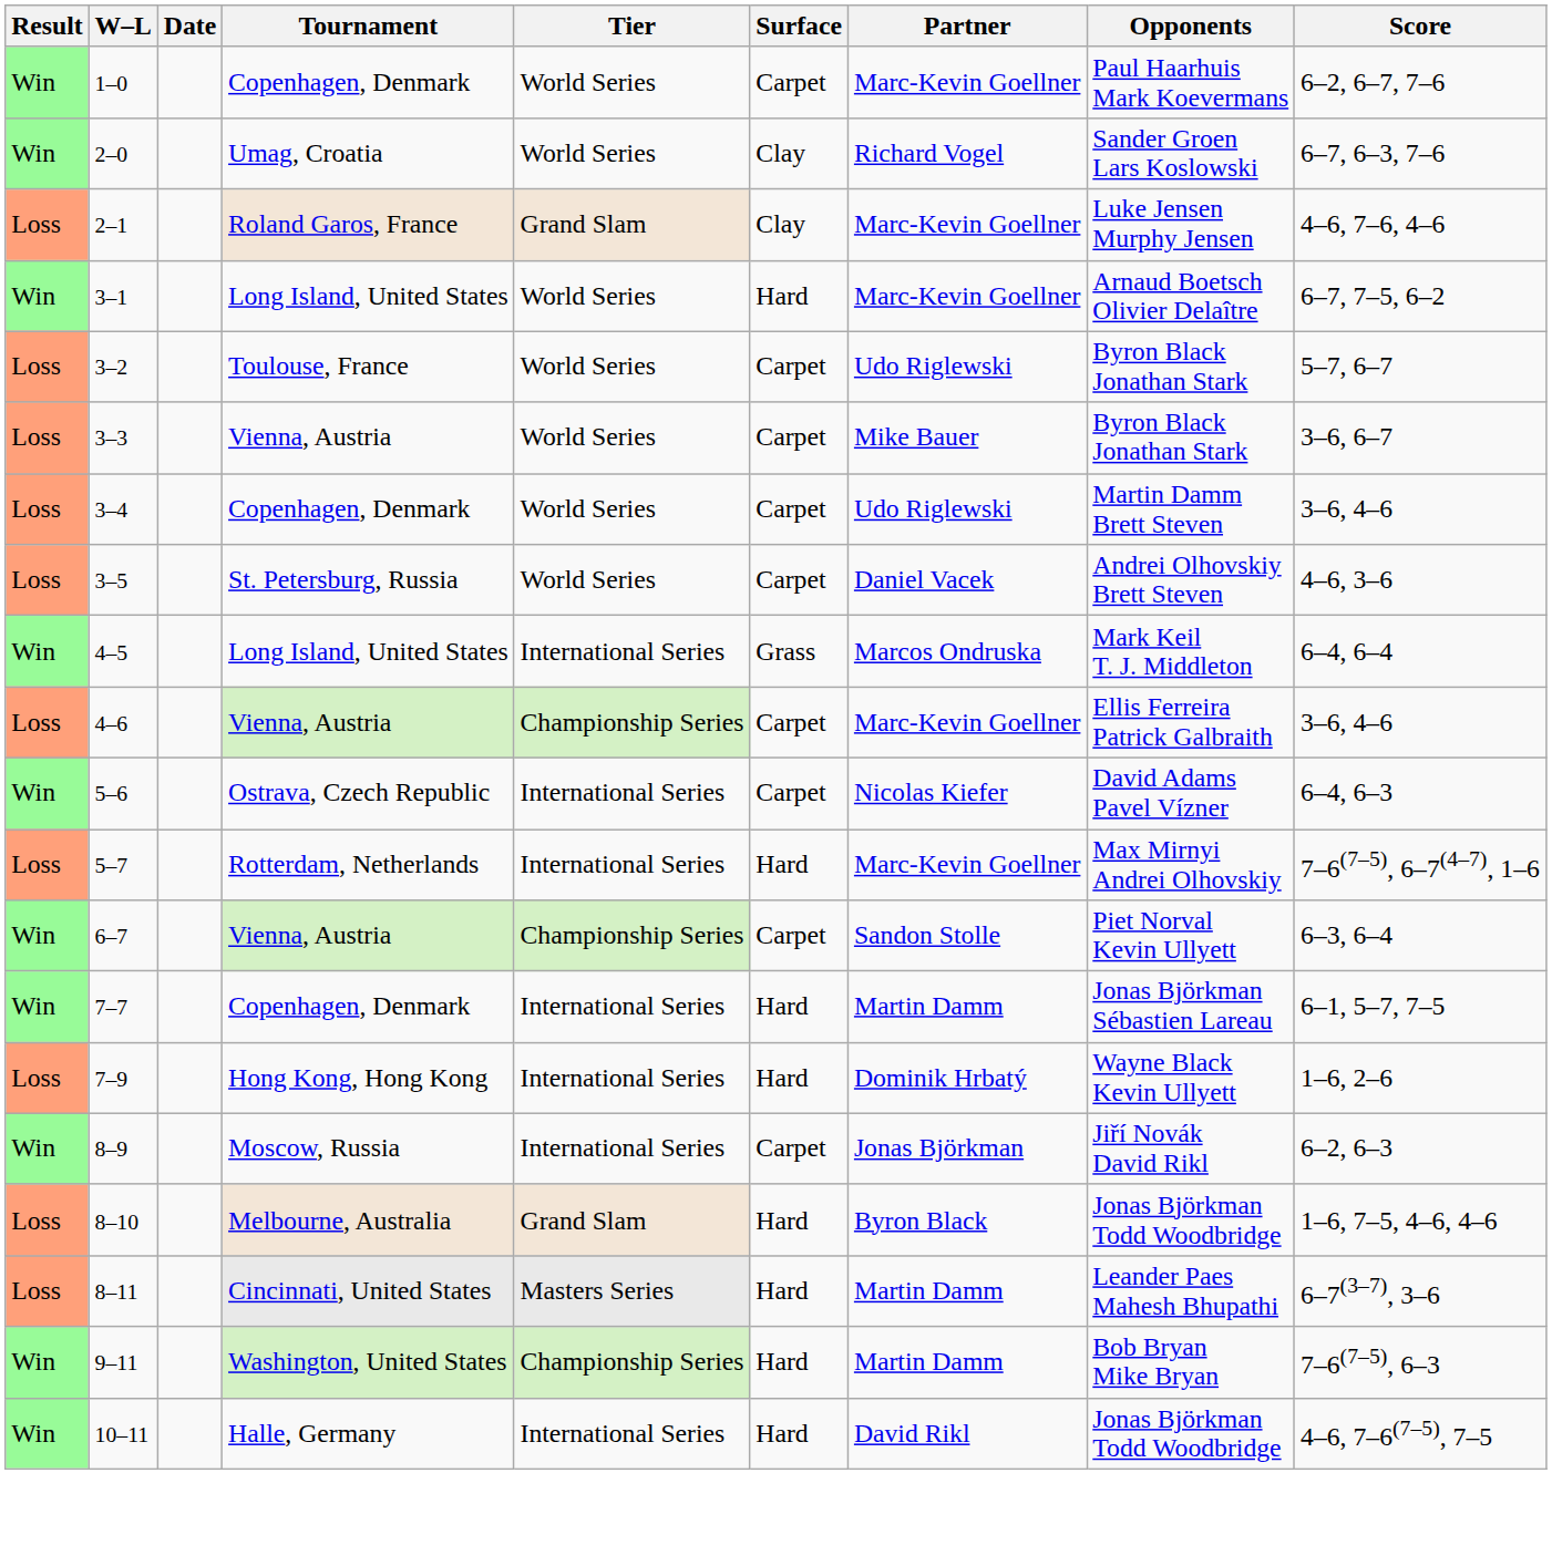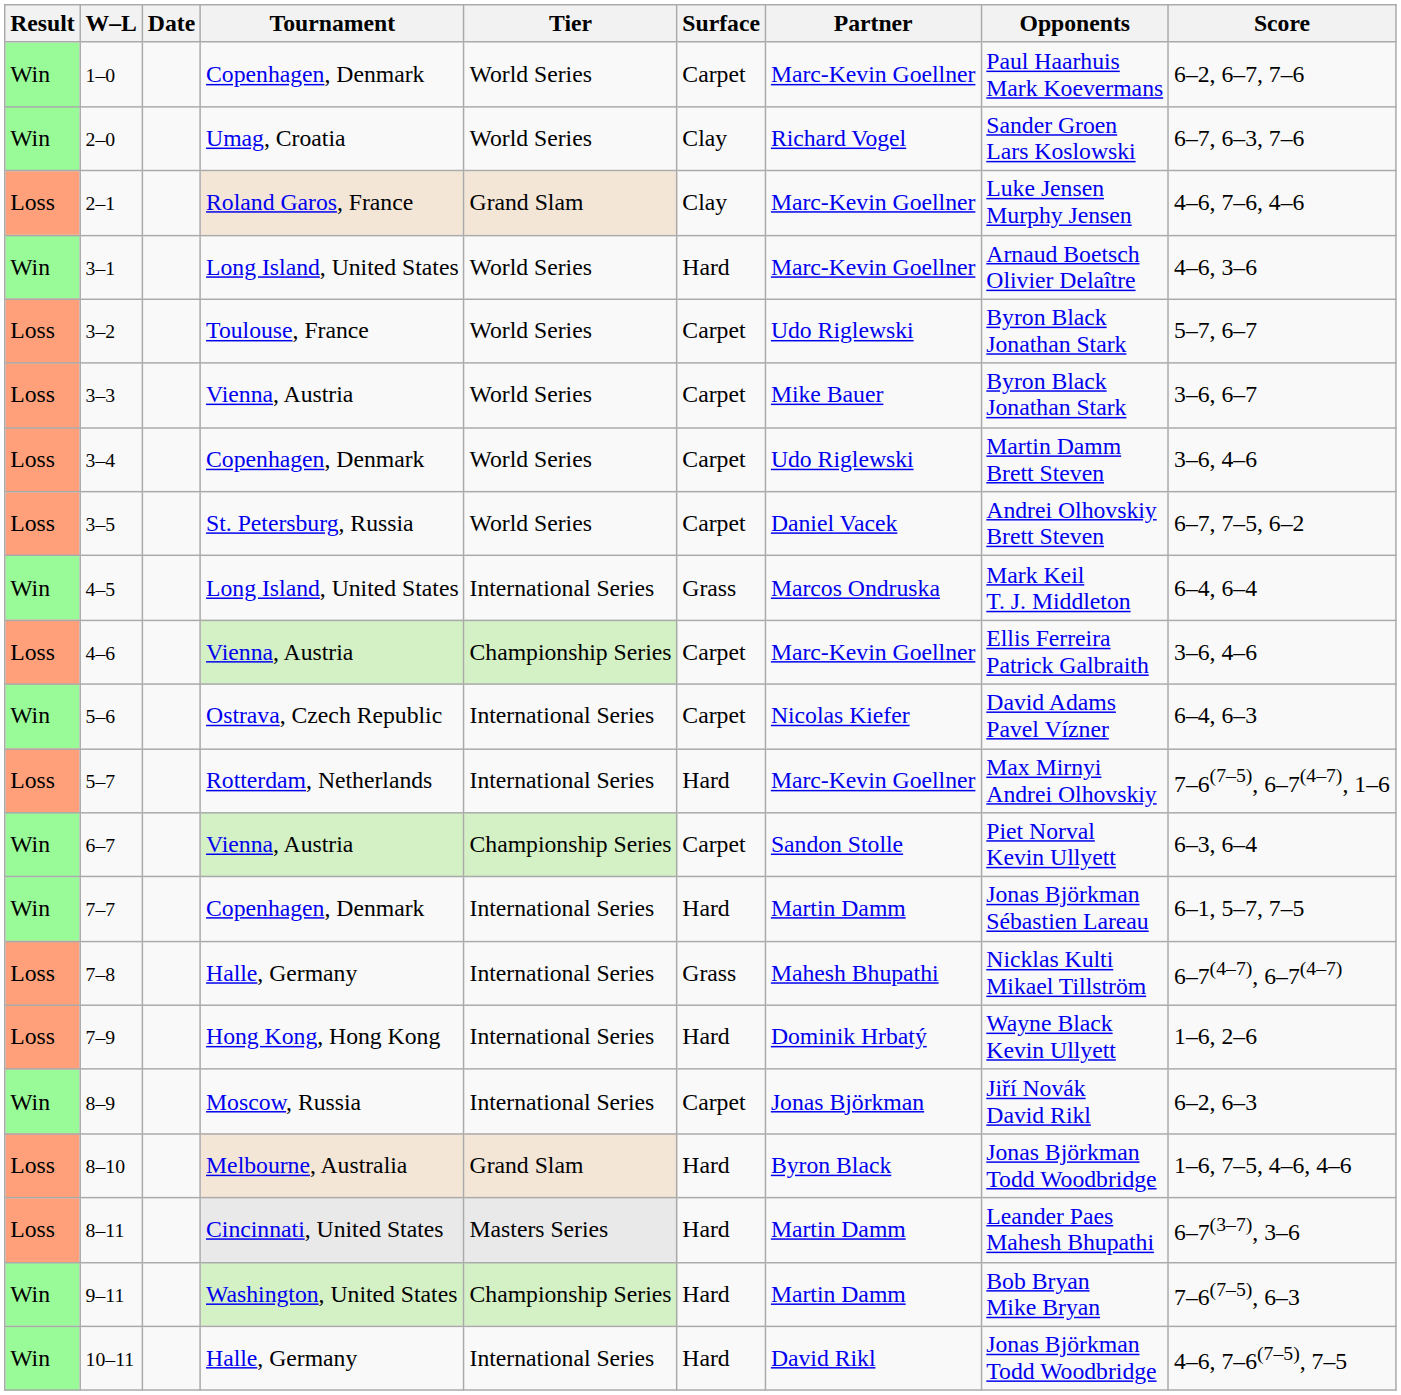 <table class="sortable wikitable">
 <tr>
 <th>Result</th>
 <th class="unsortable">W–L</th>
 <th>Date</th>
 <th>Tournament</th>
 <th>Tier</th>
 <th>Surface</th>
 <th>Partner</th>
 <th>Opponents</th>
 <th class="unsortable">Score</th>
 </tr>
 <tr>
 <td style="background:#98fb98;">Win</td>
 <td><small>1–0</small></td>
 <td><a href='#'></a></td>
 <td><a href='#'>Copenhagen</a>, Denmark</td>
 <td>World Series</td>
 <td>Carpet</td>
 <td> <a href='#'>Marc-Kevin Goellner</a></td>
 <td> <a href='#'>Paul Haarhuis</a> <br>  <a href='#'>Mark Koevermans</a></td>
 <td>6–2, 6–7, 7–6</td>
 </tr>
 <tr>
 <td style="background:#98fb98;">Win</td>
 <td><small>2–0</small></td>
 <td><a href='#'></a></td>
 <td><a href='#'>Umag</a>, Croatia</td>
 <td>World Series</td>
 <td>Clay</td>
 <td> <a href='#'>Richard Vogel</a></td>
 <td> <a href='#'>Sander Groen</a> <br>  <a href='#'>Lars Koslowski</a></td>
 <td>6–7, 6–3, 7–6</td>
 </tr>
 <tr>
 <td style="background:#ffa07a;">Loss</td>
 <td><small>2–1</small></td>
 <td><a href='#'></a></td>
 <td style="background:#f3e6d7;"><a href='#'>Roland Garos</a>, France</td>
 <td style="background:#f3e6d7;">Grand Slam</td>
 <td>Clay</td>
 <td> <a href='#'>Marc-Kevin Goellner</a></td>
 <td> <a href='#'>Luke Jensen</a> <br>  <a href='#'>Murphy Jensen</a></td>
 <td>4–6, 7–6, 4–6</td>
 </tr>
 <tr>
 <td style="background:#98fb98;">Win</td>
 <td><small>3–1</small></td>
 <td><a href='#'></a></td>
 <td><a href='#'>Long Island</a>, United States</td>
 <td>World Series</td>
 <td>Hard</td>
 <td> <a href='#'>Marc-Kevin Goellner</a></td>
 <td> <a href='#'>Arnaud Boetsch</a> <br>  <a href='#'>Olivier Delaître</a></td>
-<td>6–7, 7–5, 6–2</td>
+<td>4–6, 3–6</td>
 </tr>
 <tr>
 <td style="background:#ffa07a;">Loss</td>
 <td><small>3–2</small></td>
 <td><a href='#'></a></td>
 <td><a href='#'>Toulouse</a>, France</td>
 <td>World Series</td>
 <td>Carpet</td>
 <td> <a href='#'>Udo Riglewski</a></td>
 <td> <a href='#'>Byron Black</a> <br>  <a href='#'>Jonathan Stark</a></td>
 <td>5–7, 6–7</td>
 </tr>
 <tr>
 <td style="background:#ffa07a;">Loss</td>
 <td><small>3–3</small></td>
 <td><a href='#'></a></td>
 <td><a href='#'>Vienna</a>, Austria</td>
 <td>World Series</td>
 <td>Carpet</td>
 <td> <a href='#'>Mike Bauer</a></td>
 <td> <a href='#'>Byron Black</a> <br>  <a href='#'>Jonathan Stark</a></td>
 <td>3–6, 6–7</td>
 </tr>
 <tr>
 <td style="background:#ffa07a;">Loss</td>
 <td><small>3–4</small></td>
 <td><a href='#'></a></td>
 <td><a href='#'>Copenhagen</a>, Denmark</td>
 <td>World Series</td>
 <td>Carpet</td>
 <td> <a href='#'>Udo Riglewski</a></td>
 <td> <a href='#'>Martin Damm</a> <br>  <a href='#'>Brett Steven</a></td>
 <td>3–6, 4–6</td>
 </tr>
 <tr>
 <td style="background:#ffa07a;">Loss</td>
 <td><small>3–5</small></td>
 <td><a href='#'></a></td>
 <td><a href='#'>St. Petersburg</a>, Russia</td>
 <td>World Series</td>
 <td>Carpet</td>
 <td> <a href='#'>Daniel Vacek</a></td>
 <td> <a href='#'>Andrei Olhovskiy</a> <br>  <a href='#'>Brett Steven</a></td>
-<td>4–6, 3–6</td>
+<td>6–7, 7–5, 6–2</td>
 </tr>
 <tr>
 <td style="background:#98fb98;">Win</td>
 <td><small>4–5</small></td>
 <td><a href='#'></a></td>
 <td><a href='#'>Long Island</a>, United States</td>
 <td>International Series</td>
 <td>Grass</td>
 <td> <a href='#'>Marcos Ondruska</a></td>
 <td> <a href='#'>Mark Keil</a> <br>  <a href='#'>T. J. Middleton</a></td>
 <td>6–4, 6–4</td>
 </tr>
 <tr>
 <td style="background:#ffa07a;">Loss</td>
 <td><small>4–6</small></td>
 <td><a href='#'></a></td>
 <td style="background:#d4f1c5;"><a href='#'>Vienna</a>, Austria</td>
 <td style="background:#d4f1c5;">Championship Series</td>
 <td>Carpet</td>
 <td> <a href='#'>Marc-Kevin Goellner</a></td>
 <td> <a href='#'>Ellis Ferreira</a> <br>  <a href='#'>Patrick Galbraith</a></td>
 <td>3–6, 4–6</td>
 </tr>
 <tr>
 <td style="background:#98fb98;">Win</td>
 <td><small>5–6</small></td>
 <td><a href='#'></a></td>
 <td><a href='#'>Ostrava</a>, Czech Republic</td>
 <td>International Series</td>
 <td>Carpet</td>
 <td> <a href='#'>Nicolas Kiefer</a></td>
 <td> <a href='#'>David Adams</a> <br>  <a href='#'>Pavel Vízner</a></td>
 <td>6–4, 6–3</td>
 </tr>
 <tr>
 <td style="background:#ffa07a;">Loss</td>
 <td><small>5–7</small></td>
 <td><a href='#'></a></td>
 <td><a href='#'>Rotterdam</a>, Netherlands</td>
 <td>International Series</td>
 <td>Hard</td>
 <td> <a href='#'>Marc-Kevin Goellner</a></td>
 <td> <a href='#'>Max Mirnyi</a> <br>  <a href='#'>Andrei Olhovskiy</a></td>
 <td>7–6<sup>(7–5)</sup>, 6–7<sup>(4–7)</sup>, 1–6</td>
 </tr>
 <tr>
 <td style="background:#98fb98;">Win</td>
 <td><small>6–7</small></td>
 <td><a href='#'></a></td>
 <td style="background:#d4f1c5;"><a href='#'>Vienna</a>, Austria</td>
 <td style="background:#d4f1c5;">Championship Series</td>
 <td>Carpet</td>
 <td> <a href='#'>Sandon Stolle</a></td>
 <td> <a href='#'>Piet Norval</a> <br>  <a href='#'>Kevin Ullyett</a></td>
 <td>6–3, 6–4</td>
 </tr>
 <tr>
 <td style="background:#98fb98;">Win</td>
 <td><small>7–7</small></td>
 <td><a href='#'></a></td>
 <td><a href='#'>Copenhagen</a>, Denmark</td>
 <td>International Series</td>
 <td>Hard</td>
 <td> <a href='#'>Martin Damm</a></td>
 <td> <a href='#'>Jonas Björkman</a> <br>  <a href='#'>Sébastien Lareau</a></td>
 <td>6–1, 5–7, 7–5</td>
 </tr>
 <tr>
 <td style="background:#ffa07a;">Loss</td>
+<td><small>7–8</small></td>
+<td><a href='#'></a></td>
+<td><a href='#'>Halle</a>, Germany</td>
+<td>International Series</td>
+<td>Grass</td>
+<td> <a href='#'>Mahesh Bhupathi</a></td>
+<td> <a href='#'>Nicklas Kulti</a> <br>  <a href='#'>Mikael Tillström</a></td>
+<td>6–7<sup>(4–7)</sup>, 6–7<sup>(4–7)</sup></td>
+</tr>
+<tr>
+<td style="background:#ffa07a;">Loss</td>
 <td><small>7–9</small></td>
 <td><a href='#'></a></td>
 <td><a href='#'>Hong Kong</a>, Hong Kong</td>
 <td>International Series</td>
 <td>Hard</td>
 <td> <a href='#'>Dominik Hrbatý</a></td>
 <td> <a href='#'>Wayne Black</a> <br>  <a href='#'>Kevin Ullyett</a></td>
 <td>1–6, 2–6</td>
 </tr>
 <tr>
 <td style="background:#98fb98;">Win</td>
 <td><small>8–9</small></td>
 <td><a href='#'></a></td>
 <td><a href='#'>Moscow</a>, Russia</td>
 <td>International Series</td>
 <td>Carpet</td>
 <td> <a href='#'>Jonas Björkman</a></td>
 <td> <a href='#'>Jiří Novák</a> <br>  <a href='#'>David Rikl</a></td>
 <td>6–2, 6–3</td>
 </tr>
 <tr>
 <td style="background:#ffa07a;">Loss</td>
 <td><small>8–10</small></td>
 <td><a href='#'></a></td>
 <td style="background:#f3e6d7;"><a href='#'>Melbourne</a>, Australia</td>
 <td style="background:#f3e6d7;">Grand Slam</td>
 <td>Hard</td>
 <td> <a href='#'>Byron Black</a></td>
 <td> <a href='#'>Jonas Björkman</a> <br>  <a href='#'>Todd Woodbridge</a></td>
 <td>1–6, 7–5, 4–6, 4–6</td>
 </tr>
 <tr>
 <td style="background:#ffa07a;">Loss</td>
 <td><small>8–11</small></td>
 <td><a href='#'></a></td>
 <td style="background:#e9e9e9;"><a href='#'>Cincinnati</a>, United States</td>
 <td style="background:#e9e9e9;">Masters Series</td>
 <td>Hard</td>
 <td> <a href='#'>Martin Damm</a></td>
 <td> <a href='#'>Leander Paes</a> <br>  <a href='#'>Mahesh Bhupathi</a></td>
 <td>6–7<sup>(3–7)</sup>, 3–6</td>
 </tr>
 <tr>
 <td style="background:#98fb98;">Win</td>
 <td><small>9–11</small></td>
 <td><a href='#'></a></td>
 <td style="background:#d4f1c5;"><a href='#'>Washington</a>, United States</td>
 <td style="background:#d4f1c5;">Championship Series</td>
 <td>Hard</td>
 <td> <a href='#'>Martin Damm</a></td>
 <td> <a href='#'>Bob Bryan</a> <br>  <a href='#'>Mike Bryan</a></td>
 <td>7–6<sup>(7–5)</sup>, 6–3</td>
 </tr>
 <tr>
 <td style="background:#98fb98;">Win</td>
 <td><small>10–11</small></td>
 <td><a href='#'></a></td>
 <td><a href='#'>Halle</a>, Germany</td>
 <td>International Series</td>
 <td>Hard</td>
 <td> <a href='#'>David Rikl</a></td>
 <td> <a href='#'>Jonas Björkman</a> <br>  <a href='#'>Todd Woodbridge</a></td>
 <td>4–6, 7–6<sup>(7–5)</sup>, 7–5</td>
 </tr>
 </table>
